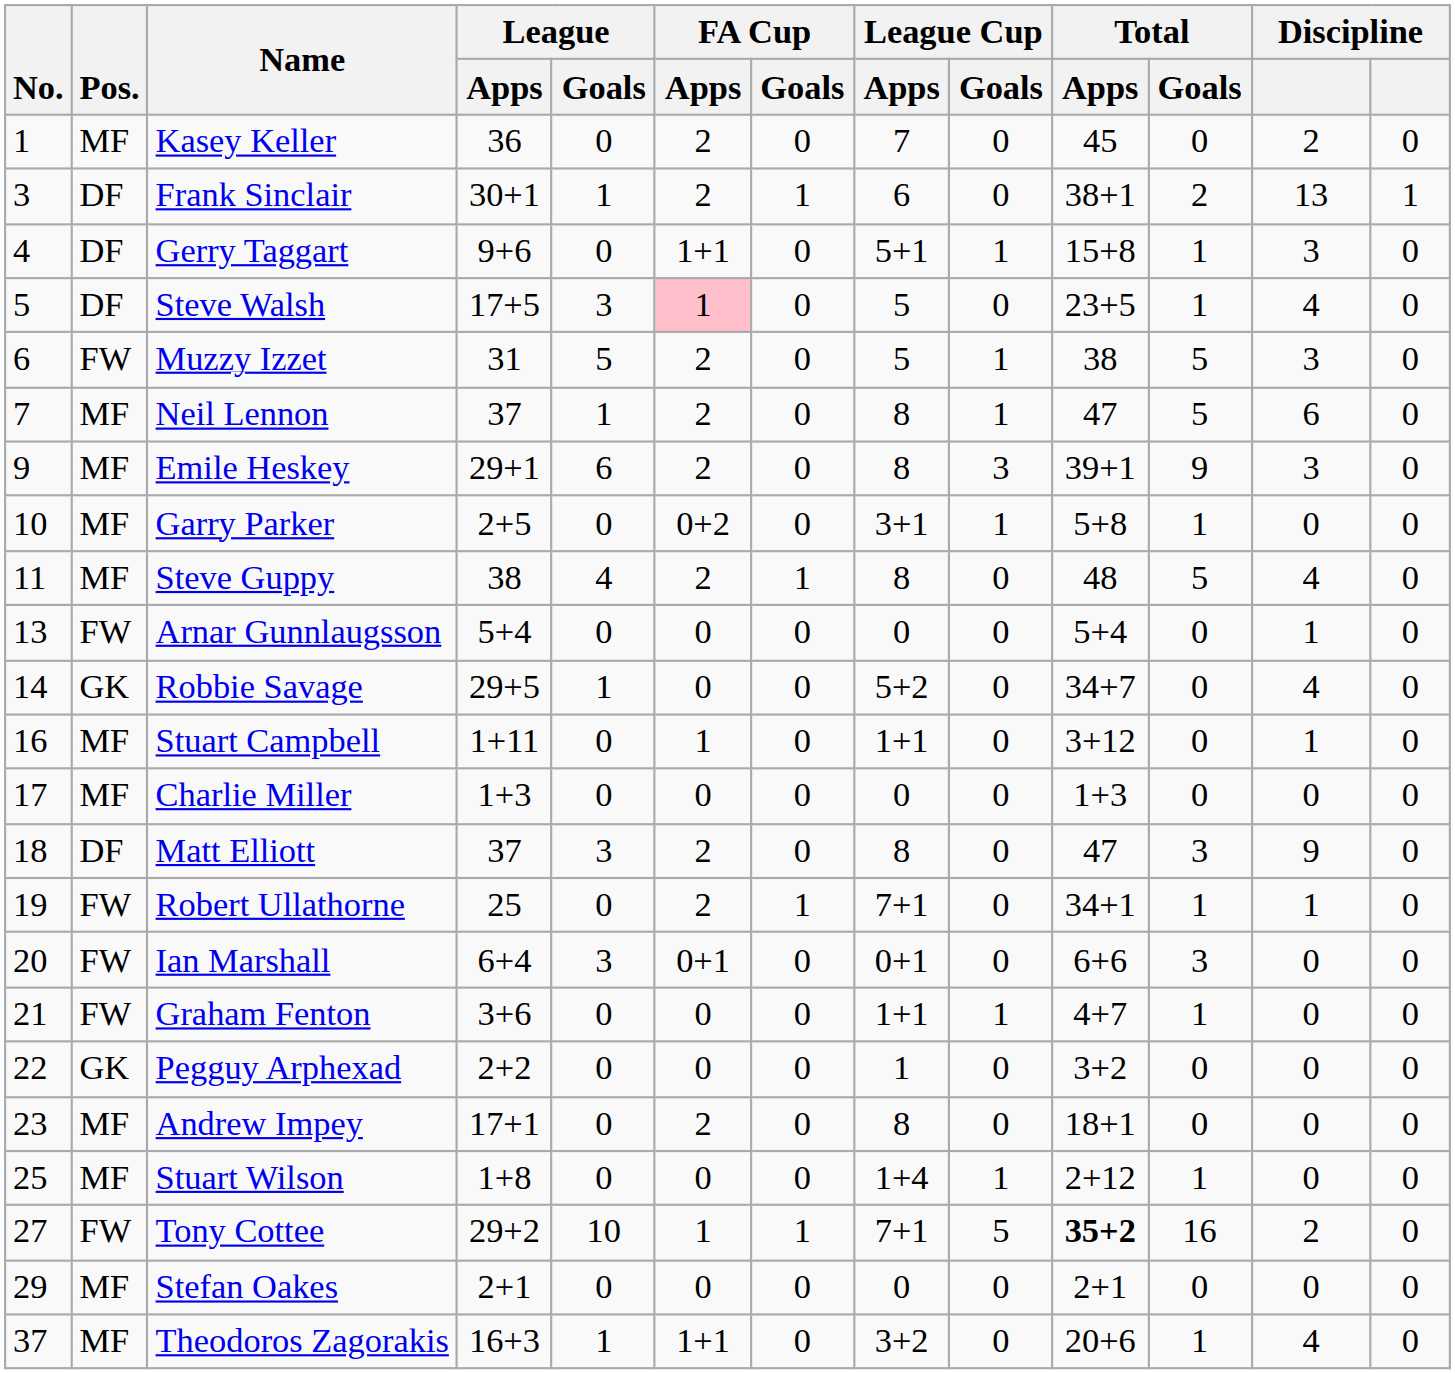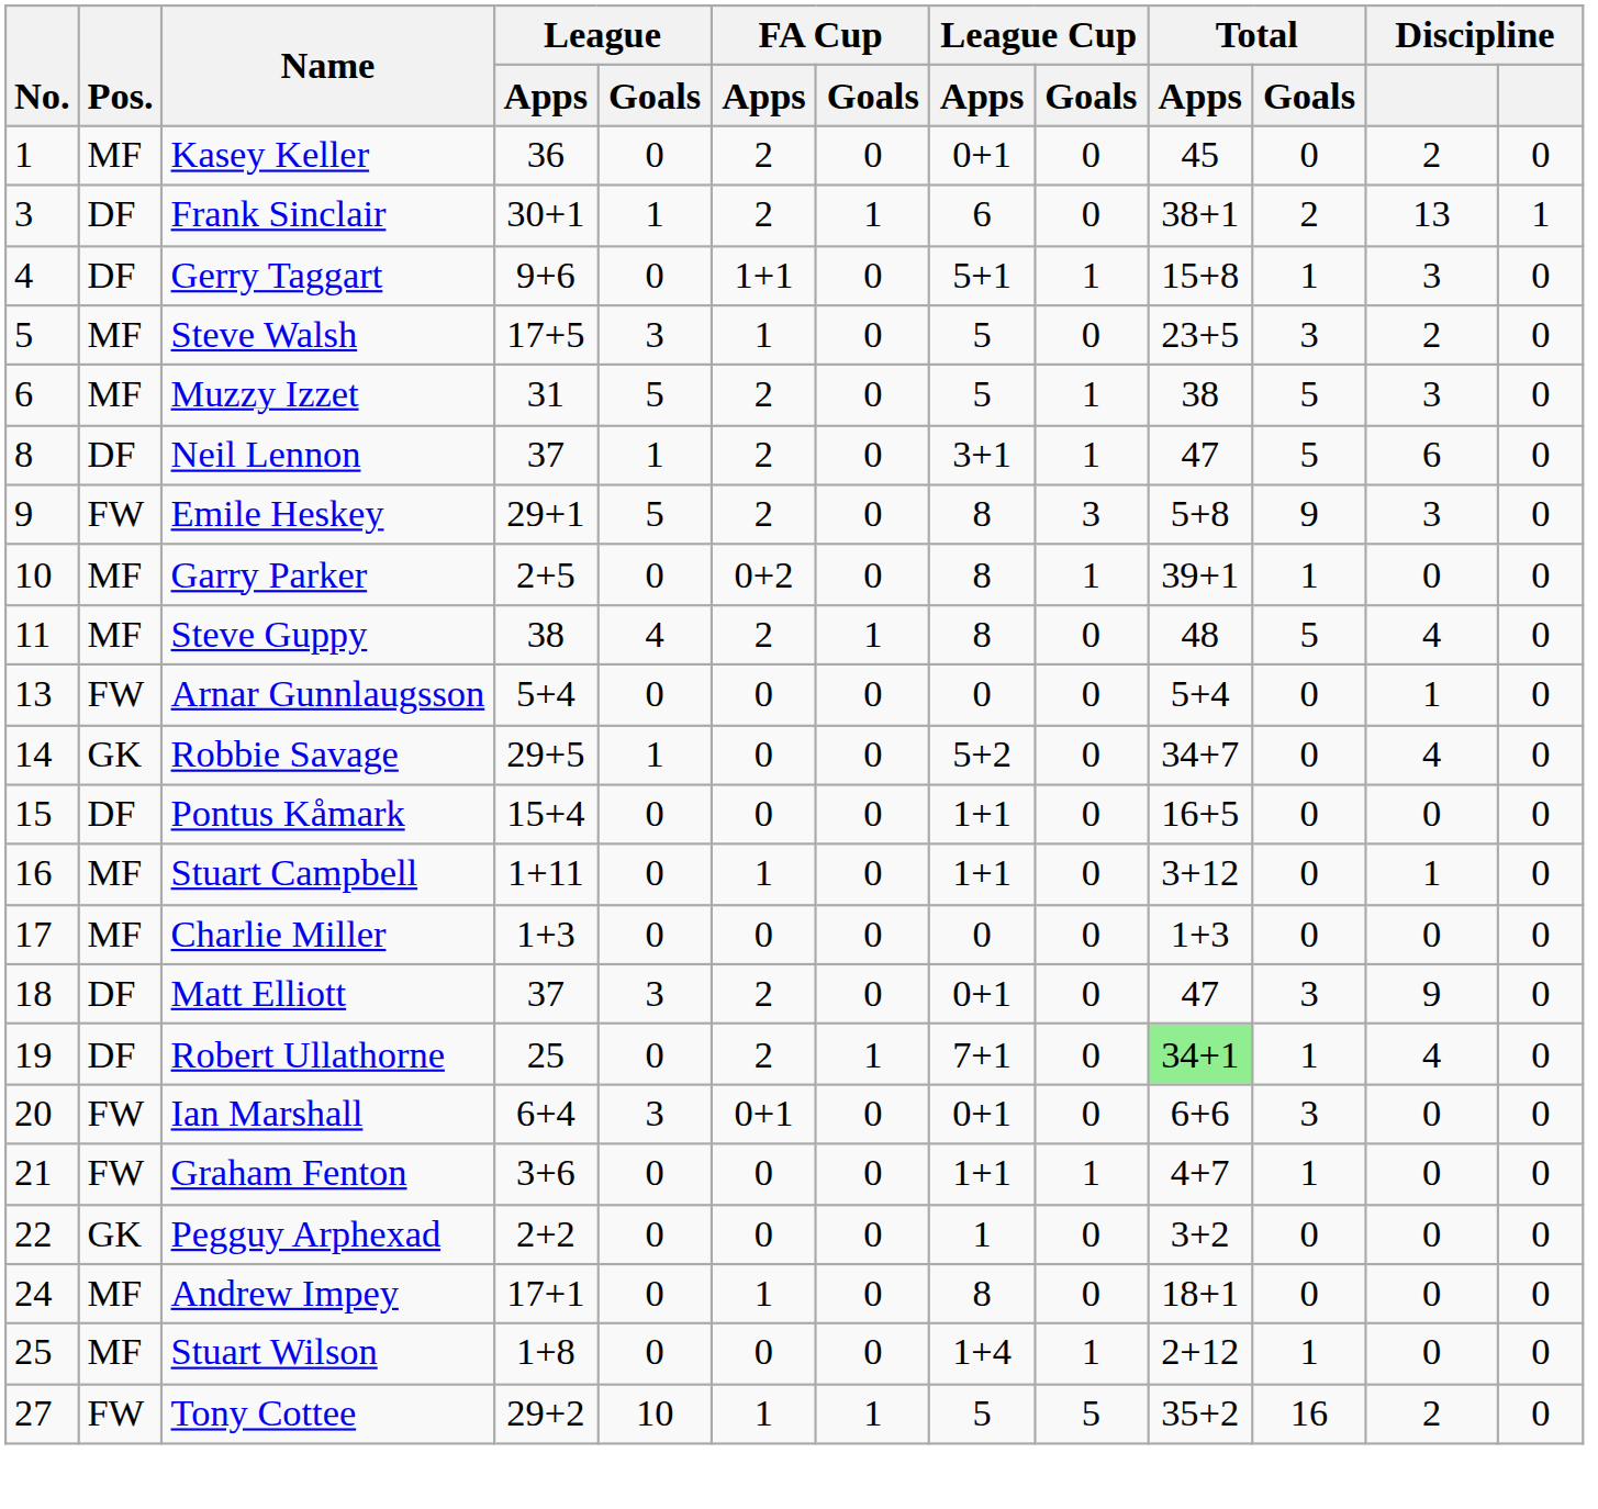 <table class="wikitable" style="text-align:center">
 <tr>
 <th rowspan="2" style="vertical-align:bottom;">No.</th>
 <th rowspan="2" style="vertical-align:bottom;">Pos.</th>
 <th rowspan="2">Name</th>
 <th colspan="2" style="width:85px;">League</th>
 <th colspan="2" style="width:85px;">FA Cup</th>
 <th colspan="2" style="width:85px;">League Cup</th>
 <th colspan="2" style="width:85px;">Total</th>
 <th colspan="2" style="width:85px;">Discipline</th>
 </tr>
 <tr>
 <th>Apps</th>
 <th>Goals</th>
 <th>Apps</th>
 <th>Goals</th>
 <th>Apps</th>
 <th>Goals</th>
 <th>Apps</th>
 <th>Goals</th>
 <th></th>
 <th></th>
 </tr>
 <tr>
 <td align="left">1</td>
 <td align="left">MF</td>
 <td align="left"> <a href='#'>Kasey Keller</a></td>
 <td>36</td>
 <td>0</td>
 <td>2</td>
 <td>0</td>
-<td>7</td>
+<td>0+1</td>
 <td>0</td>
 <td>45</td>
 <td>0</td>
 <td>2</td>
 <td>0</td>
 </tr>
 <tr>
 <td align="left">3</td>
 <td align="left">DF</td>
 <td align="left"> <a href='#'>Frank Sinclair</a></td>
 <td>30+1</td>
 <td>1</td>
 <td>2</td>
 <td>1</td>
 <td>6</td>
 <td>0</td>
 <td>38+1</td>
 <td>2</td>
 <td>13</td>
 <td>1</td>
 </tr>
 <tr>
 <td align="left">4</td>
 <td align="left">DF</td>
 <td align="left"> <a href='#'>Gerry Taggart</a></td>
 <td>9+6</td>
 <td>0</td>
 <td>1+1</td>
 <td>0</td>
 <td>5+1</td>
 <td>1</td>
 <td>15+8</td>
 <td>1</td>
 <td>3</td>
 <td>0</td>
 </tr>
 <tr>
 <td align="left">5</td>
-<td align="left">DF</td>
+<td align="left">MF</td>
 <td align="left"> <a href='#'>Steve Walsh</a></td>
 <td>17+5</td>
 <td>3</td>
-<td style="background: pink;">1</td>
+<td>1</td>
 <td>0</td>
 <td>5</td>
 <td>0</td>
 <td>23+5</td>
-<td>1</td>
-<td>4</td>
+<td>3</td>
+<td>2</td>
 <td>0</td>
 </tr>
 <tr>
 <td align="left">6</td>
-<td align="left">FW</td>
+<td align="left">MF</td>
 <td align="left"> <a href='#'>Muzzy Izzet</a></td>
 <td>31</td>
 <td>5</td>
 <td>2</td>
 <td>0</td>
 <td>5</td>
 <td>1</td>
 <td>38</td>
 <td>5</td>
 <td>3</td>
 <td>0</td>
 </tr>
 <tr>
-<td align="left">7</td>
-<td align="left">MF</td>
+<td align="left">8</td>
+<td align="left">DF</td>
 <td align="left"> <a href='#'>Neil Lennon</a></td>
 <td>37</td>
 <td>1</td>
 <td>2</td>
 <td>0</td>
-<td>8</td>
+<td>3+1</td>
 <td>1</td>
 <td>47</td>
 <td>5</td>
 <td>6</td>
 <td>0</td>
 </tr>
 <tr>
 <td align="left">9</td>
-<td align="left">MF</td>
+<td align="left">FW</td>
 <td align="left"> <a href='#'>Emile Heskey</a></td>
 <td>29+1</td>
-<td>6</td>
+<td>5</td>
 <td>2</td>
 <td>0</td>
 <td>8</td>
 <td>3</td>
-<td>39+1</td>
+<td>5+8</td>
 <td>9</td>
 <td>3</td>
 <td>0</td>
 </tr>
 <tr>
 <td align="left">10</td>
 <td align="left">MF</td>
 <td align="left"> <a href='#'>Garry Parker</a></td>
 <td>2+5</td>
 <td>0</td>
 <td>0+2</td>
 <td>0</td>
-<td>3+1</td>
+<td>8</td>
 <td>1</td>
-<td>5+8</td>
+<td>39+1</td>
 <td>1</td>
 <td>0</td>
 <td>0</td>
 </tr>
 <tr>
 <td align="left">11</td>
 <td align="left">MF</td>
 <td align="left"> <a href='#'>Steve Guppy</a></td>
 <td>38</td>
 <td>4</td>
 <td>2</td>
 <td>1</td>
 <td>8</td>
 <td>0</td>
 <td>48</td>
 <td>5</td>
 <td>4</td>
 <td>0</td>
 </tr>
 <tr>
 <td align="left">13</td>
 <td align="left">FW</td>
 <td align="left"> <a href='#'>Arnar Gunnlaugsson</a></td>
 <td>5+4</td>
 <td>0</td>
 <td>0</td>
 <td>0</td>
 <td>0</td>
 <td>0</td>
 <td>5+4</td>
 <td>0</td>
 <td>1</td>
 <td>0</td>
 </tr>
 <tr>
 <td align="left">14</td>
 <td align="left">GK</td>
 <td align="left"> <a href='#'>Robbie Savage</a></td>
 <td>29+5</td>
 <td>1</td>
 <td>0</td>
 <td>0</td>
 <td>5+2</td>
 <td>0</td>
 <td>34+7</td>
 <td>0</td>
 <td>4</td>
 <td>0</td>
 </tr>
 <tr>
+<td align="left">15</td>
+<td align="left">DF</td>
+<td align="left"> <a href='#'>Pontus Kåmark</a></td>
+<td>15+4</td>
+<td>0</td>
+<td>0</td>
+<td>0</td>
+<td>1+1</td>
+<td>0</td>
+<td>16+5</td>
+<td>0</td>
+<td>0</td>
+<td>0</td>
+</tr>
+<tr>
 <td align="left">16</td>
 <td align="left">MF</td>
 <td align="left"> <a href='#'>Stuart Campbell</a></td>
 <td>1+11</td>
 <td>0</td>
 <td>1</td>
 <td>0</td>
 <td>1+1</td>
 <td>0</td>
 <td>3+12</td>
 <td>0</td>
 <td>1</td>
 <td>0</td>
 </tr>
 <tr>
 <td align="left">17</td>
 <td align="left">MF</td>
 <td align="left"> <a href='#'>Charlie Miller</a></td>
 <td>1+3</td>
 <td>0</td>
 <td>0</td>
 <td>0</td>
 <td>0</td>
 <td>0</td>
 <td>1+3</td>
 <td>0</td>
 <td>0</td>
 <td>0</td>
 </tr>
 <tr>
 <td align="left">18</td>
 <td align="left">DF</td>
 <td align="left"> <a href='#'>Matt Elliott</a></td>
 <td>37</td>
 <td>3</td>
 <td>2</td>
 <td>0</td>
-<td>8</td>
+<td>0+1</td>
 <td>0</td>
 <td>47</td>
 <td>3</td>
 <td>9</td>
 <td>0</td>
 </tr>
 <tr>
 <td align="left">19</td>
-<td align="left">FW</td>
+<td align="left">DF</td>
 <td align="left"> <a href='#'>Robert Ullathorne</a></td>
 <td>25</td>
 <td>0</td>
 <td>2</td>
 <td>1</td>
 <td>7+1</td>
 <td>0</td>
-<td>34+1</td>
+<td style="background: lightgreen;">34+1</td>
 <td>1</td>
-<td>1</td>
+<td>4</td>
 <td>0</td>
 </tr>
 <tr>
 <td align="left">20</td>
 <td align="left">FW</td>
 <td align="left"> <a href='#'>Ian Marshall</a></td>
 <td>6+4</td>
 <td>3</td>
 <td>0+1</td>
 <td>0</td>
 <td>0+1</td>
 <td>0</td>
 <td>6+6</td>
 <td>3</td>
 <td>0</td>
 <td>0</td>
 </tr>
 <tr>
 <td align="left">21</td>
 <td align="left">FW</td>
 <td align="left"> <a href='#'>Graham Fenton</a></td>
 <td>3+6</td>
 <td>0</td>
 <td>0</td>
 <td>0</td>
 <td>1+1</td>
 <td>1</td>
 <td>4+7</td>
 <td>1</td>
 <td>0</td>
 <td>0</td>
 </tr>
 <tr>
 <td align="left">22</td>
 <td align="left">GK</td>
 <td align="left"> <a href='#'>Pegguy Arphexad</a></td>
 <td>2+2</td>
 <td>0</td>
 <td>0</td>
 <td>0</td>
 <td>1</td>
 <td>0</td>
 <td>3+2</td>
 <td>0</td>
 <td>0</td>
 <td>0</td>
 </tr>
 <tr>
-<td align="left">23</td>
+<td align="left">24</td>
 <td align="left">MF</td>
 <td align="left"> <a href='#'>Andrew Impey</a></td>
 <td>17+1</td>
 <td>0</td>
-<td>2</td>
+<td>1</td>
 <td>0</td>
 <td>8</td>
 <td>0</td>
 <td>18+1</td>
 <td>0</td>
 <td>0</td>
 <td>0</td>
 </tr>
 <tr>
 <td align="left">25</td>
 <td align="left">MF</td>
 <td align="left"> <a href='#'>Stuart Wilson</a></td>
 <td>1+8</td>
 <td>0</td>
 <td>0</td>
 <td>0</td>
 <td>1+4</td>
 <td>1</td>
 <td>2+12</td>
 <td>1</td>
 <td>0</td>
 <td>0</td>
 </tr>
 <tr>
 <td align="left">27</td>
 <td align="left">FW</td>
 <td align="left"> <a href='#'>Tony Cottee</a></td>
 <td>29+2</td>
 <td>10</td>
 <td>1</td>
 <td>1</td>
-<td>7+1</td>
 <td>5</td>
-<td><strong>35+2</strong></td>
+<td>5</td>
+<td>35+2</td>
 <td>16</td>
 <td>2</td>
 <td>0</td>
 </tr>
-<tr>
-<td align="left">29</td>
-<td align="left">MF</td>
-<td align="left"> <a href='#'>Stefan Oakes</a></td>
-<td>2+1</td>
-<td>0</td>
-<td>0</td>
-<td>0</td>
-<td>0</td>
-<td>0</td>
-<td>2+1</td>
-<td>0</td>
-<td>0</td>
-<td>0</td>
-</tr>
-<tr>
-<td align="left">37</td>
-<td align="left">MF</td>
-<td align="left"> <a href='#'>Theodoros Zagorakis</a></td>
-<td>16+3</td>
-<td>1</td>
-<td>1+1</td>
-<td>0</td>
-<td>3+2</td>
-<td>0</td>
-<td>20+6</td>
-<td>1</td>
-<td>4</td>
-<td>0</td>
-</tr>
 </table>
